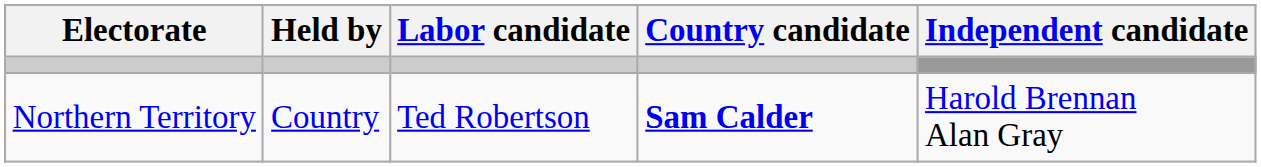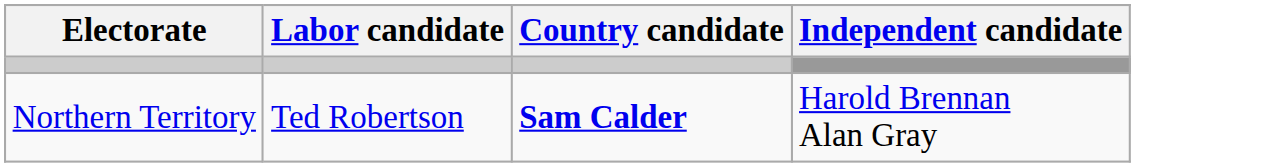 <table class="wikitable">
 <tr>
 <th>Electorate</th>
-<th>Held by</th>
 <th><a href='#'>Labor</a> candidate</th>
 <th><a href='#'>Country</a> candidate</th>
 <th><a href='#'>Independent</a> candidate</th>
 </tr>
 <tr bgcolor="#cccccc">
 <td></td>
 <td></td>
 <td></td>
-<td></td>
 <td bgcolor="#999999"></td>
 </tr>
 <tr>
 <td><a href='#'>Northern Territory</a></td>
-<td><a href='#'>Country</a></td>
 <td><a href='#'>Ted Robertson</a></td>
 <td><strong><a href='#'>Sam Calder</a></strong></td>
 <td><a href='#'>Harold Brennan</a><br>Alan Gray</td>
 </tr>
 </table>
